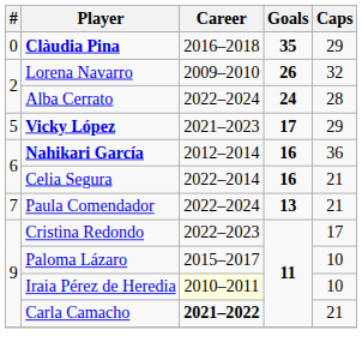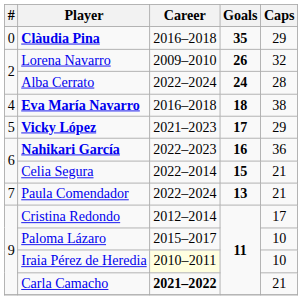 <table class="wikitable" style="text-align: center;">
 <tr>
 <th>#</th>
 <th>Player</th>
 <th>Career</th>
 <th>Goals</th>
 <th>Caps</th>
 </tr>
 <tr>
 <td>0</td>
 <td align="left"><strong><a href='#'>Clàudia Pina</a></strong></td>
 <td>2016–2018</td>
 <td><strong>35</strong></td>
 <td>29</td>
 </tr>
 <tr>
 <td rowspan=2>2</td>
 <td align="left"><a href='#'>Lorena Navarro</a></td>
 <td>2009–2010</td>
 <td><strong>26</strong></td>
 <td>32</td>
 </tr>
 <tr>
 <td align="left"><a href='#'>Alba Cerrato</a></td>
 <td>2022–2024</td>
 <td><strong>24</strong></td>
 <td>28</td>
 </tr>
 <tr>
+<td>4</td>
+<td align="left"><strong><a href='#'>Eva María Navarro</a></strong></td>
+<td>2016–2018</td>
+<td><strong>18</strong></td>
+<td>38</td>
+</tr>
+<tr>
 <td>5</td>
 <td align="left"><strong><a href='#'>Vicky López</a></strong></td>
 <td>2021–2023</td>
 <td><strong>17</strong></td>
 <td>29</td>
 </tr>
 <tr>
 <td rowspan=2>6</td>
 <td align="left"><strong><a href='#'>Nahikari García</a></strong></td>
-<td>2012–2014</td>
+<td>2022–2023</td>
 <td><strong>16</strong></td>
 <td>36</td>
 </tr>
 <tr>
 <td align="left"><a href='#'>Celia Segura</a></td>
 <td>2022–2014</td>
-<td><strong>16</strong></td>
+<td><strong>15</strong></td>
 <td>21</td>
 </tr>
 <tr>
 <td>7</td>
 <td align="left"><a href='#'>Paula Comendador</a></td>
 <td>2022–2024</td>
 <td><strong>13</strong></td>
 <td>21</td>
 </tr>
 <tr>
 <td rowspan="4">9</td>
 <td align="left"><a href='#'>Cristina Redondo</a></td>
-<td>2022–2023</td>
+<td>2012–2014</td>
 <td rowspan="4"><strong>11</strong></td>
 <td>17</td>
 </tr>
 <tr>
 <td align="left"><a href='#'>Paloma Lázaro</a></td>
 <td>2015–2017</td>
 <td>10</td>
 </tr>
 <tr>
 <td align="left"><a href='#'>Iraia Pérez de Heredia</a></td>
 <td style="background: lightyellow;">2010–2011</td>
 <td>10</td>
 </tr>
 <tr>
 <td align="left"><a href='#'>Carla Camacho</a></td>
 <td><strong>2021–2022</strong></td>
 <td>21</td>
 </tr>
 <tr>
 </tr>
 </table>
